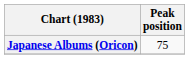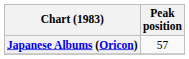 <table class="wikitable sortable plainrowheaders" style="text-align:center">
 <tr>
 <th scope="col">Chart (1983)</th>
 <th scope="col">Peak<br>position</th>
 </tr>
 <tr>
 <th scope="row"><a href='#'>Japanese Albums</a> (<a href='#'>Oricon</a>)</th>
-<td align="center">75</td>
+<td align="center">57</td>
 </tr>
 <tr>
 </tr>
 </table>
